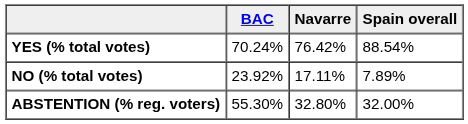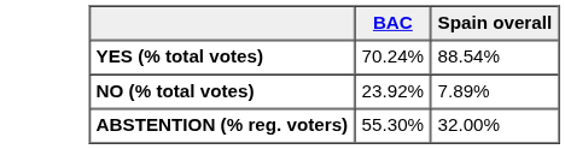 <table border="1" cellpadding="5" cellspacing="0" align="right">
 <tr style="background: #efefef;"|>
 <th></th>
 <th><a href='#'>BAC</a></th>
-<th>Navarre</th>
 <th>Spain overall</th>
 </tr>
 <tr>
 <td><strong>YES (% total votes)</strong></td>
 <td>70.24%</td>
-<td>76.42%</td>
 <td>88.54%</td>
 </tr>
 <tr>
 <td><strong>NO (% total votes)</strong></td>
 <td>23.92%</td>
-<td>17.11%</td>
 <td>7.89%</td>
 </tr>
 <tr>
 <td><strong>ABSTENTION (% reg. voters)</strong></td>
 <td>55.30%</td>
-<td>32.80%</td>
 <td>32.00%</td>
 </tr>
 </table>
